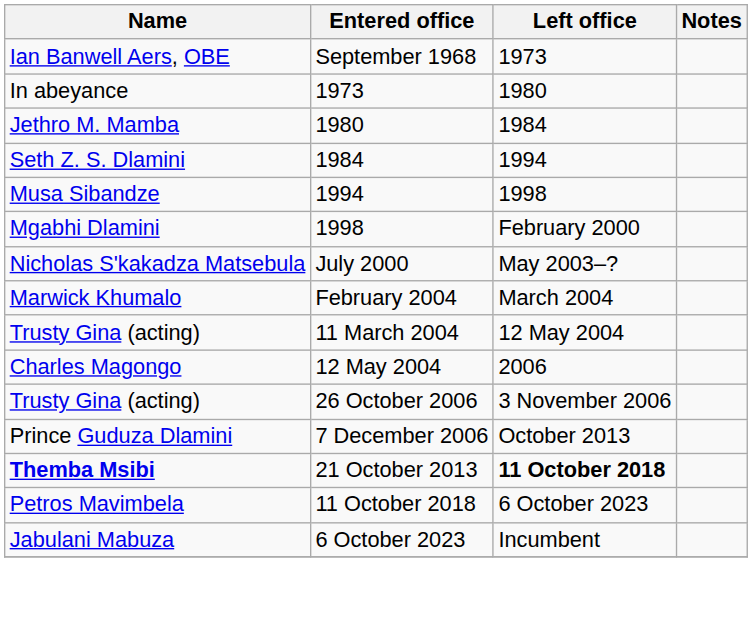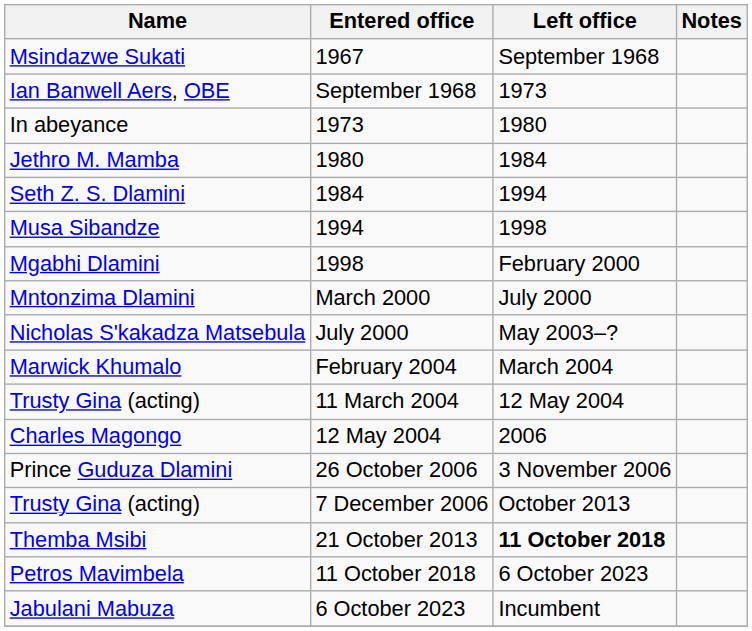 <table class="wikitable">
 <tr>
 <th>Name</th>
 <th>Entered office</th>
 <th>Left office</th>
 <th>Notes</th>
+</tr>
+<tr>
+<td><a href='#'>Msindazwe Sukati</a></td>
+<td>1967</td>
+<td>September 1968</td>
+<td></td>
 </tr>
 <tr>
 <td><a href='#'>Ian Banwell Aers</a>, <a href='#'>OBE</a></td>
 <td>September 1968</td>
 <td>1973</td>
 <td></td>
 </tr>
 <tr>
 <td>In abeyance</td>
 <td>1973</td>
 <td>1980</td>
 <td></td>
 </tr>
 <tr>
 <td><a href='#'>Jethro M. Mamba</a></td>
 <td>1980</td>
 <td>1984</td>
 <td></td>
 </tr>
 <tr>
 <td><a href='#'>Seth Z. S. Dlamini</a></td>
 <td>1984</td>
 <td>1994</td>
 <td></td>
 </tr>
 <tr>
 <td><a href='#'>Musa Sibandze</a></td>
 <td>1994</td>
 <td>1998</td>
 <td></td>
 </tr>
 <tr>
 <td><a href='#'>Mgabhi Dlamini</a></td>
 <td>1998</td>
 <td>February 2000</td>
 <td></td>
 </tr>
 <tr>
+<td><a href='#'>Mntonzima Dlamini</a></td>
+<td>March 2000</td>
+<td>July 2000</td>
+<td></td>
+</tr>
+<tr>
 <td><a href='#'>Nicholas S'kakadza Matsebula</a></td>
 <td>July 2000</td>
 <td>May 2003–?</td>
 <td></td>
 </tr>
 <tr>
 <td><a href='#'>Marwick Khumalo</a></td>
 <td>February 2004</td>
 <td>March 2004</td>
 <td></td>
 </tr>
 <tr>
 <td><a href='#'>Trusty Gina</a> (acting)</td>
 <td>11 March 2004</td>
 <td>12 May 2004</td>
 <td></td>
 </tr>
 <tr>
 <td><a href='#'>Charles Magongo</a></td>
 <td>12 May 2004</td>
 <td>2006</td>
 <td></td>
 </tr>
 <tr>
-<td><a href='#'>Trusty Gina</a> (acting)</td>
+<td>Prince <a href='#'>Guduza Dlamini</a></td>
 <td>26 October 2006</td>
 <td>3 November 2006</td>
 <td></td>
 </tr>
 <tr>
-<td>Prince <a href='#'>Guduza Dlamini</a></td>
+<td><a href='#'>Trusty Gina</a> (acting)</td>
 <td>7 December 2006</td>
 <td>October 2013</td>
 <td></td>
 </tr>
 <tr>
-<td><strong><a href='#'>Themba Msibi</a></strong></td>
+<td><a href='#'>Themba Msibi</a></td>
 <td>21 October 2013</td>
 <td><strong>11 October 2018</strong></td>
 <td></td>
 </tr>
 <tr>
 <td><a href='#'>Petros Mavimbela</a></td>
 <td>11 October 2018</td>
 <td>6 October 2023</td>
 <td></td>
 </tr>
 <tr>
 <td><a href='#'>Jabulani Mabuza</a></td>
 <td>6 October 2023</td>
 <td>Incumbent</td>
 <td></td>
 </tr>
 <tr>
 </tr>
 </table>
